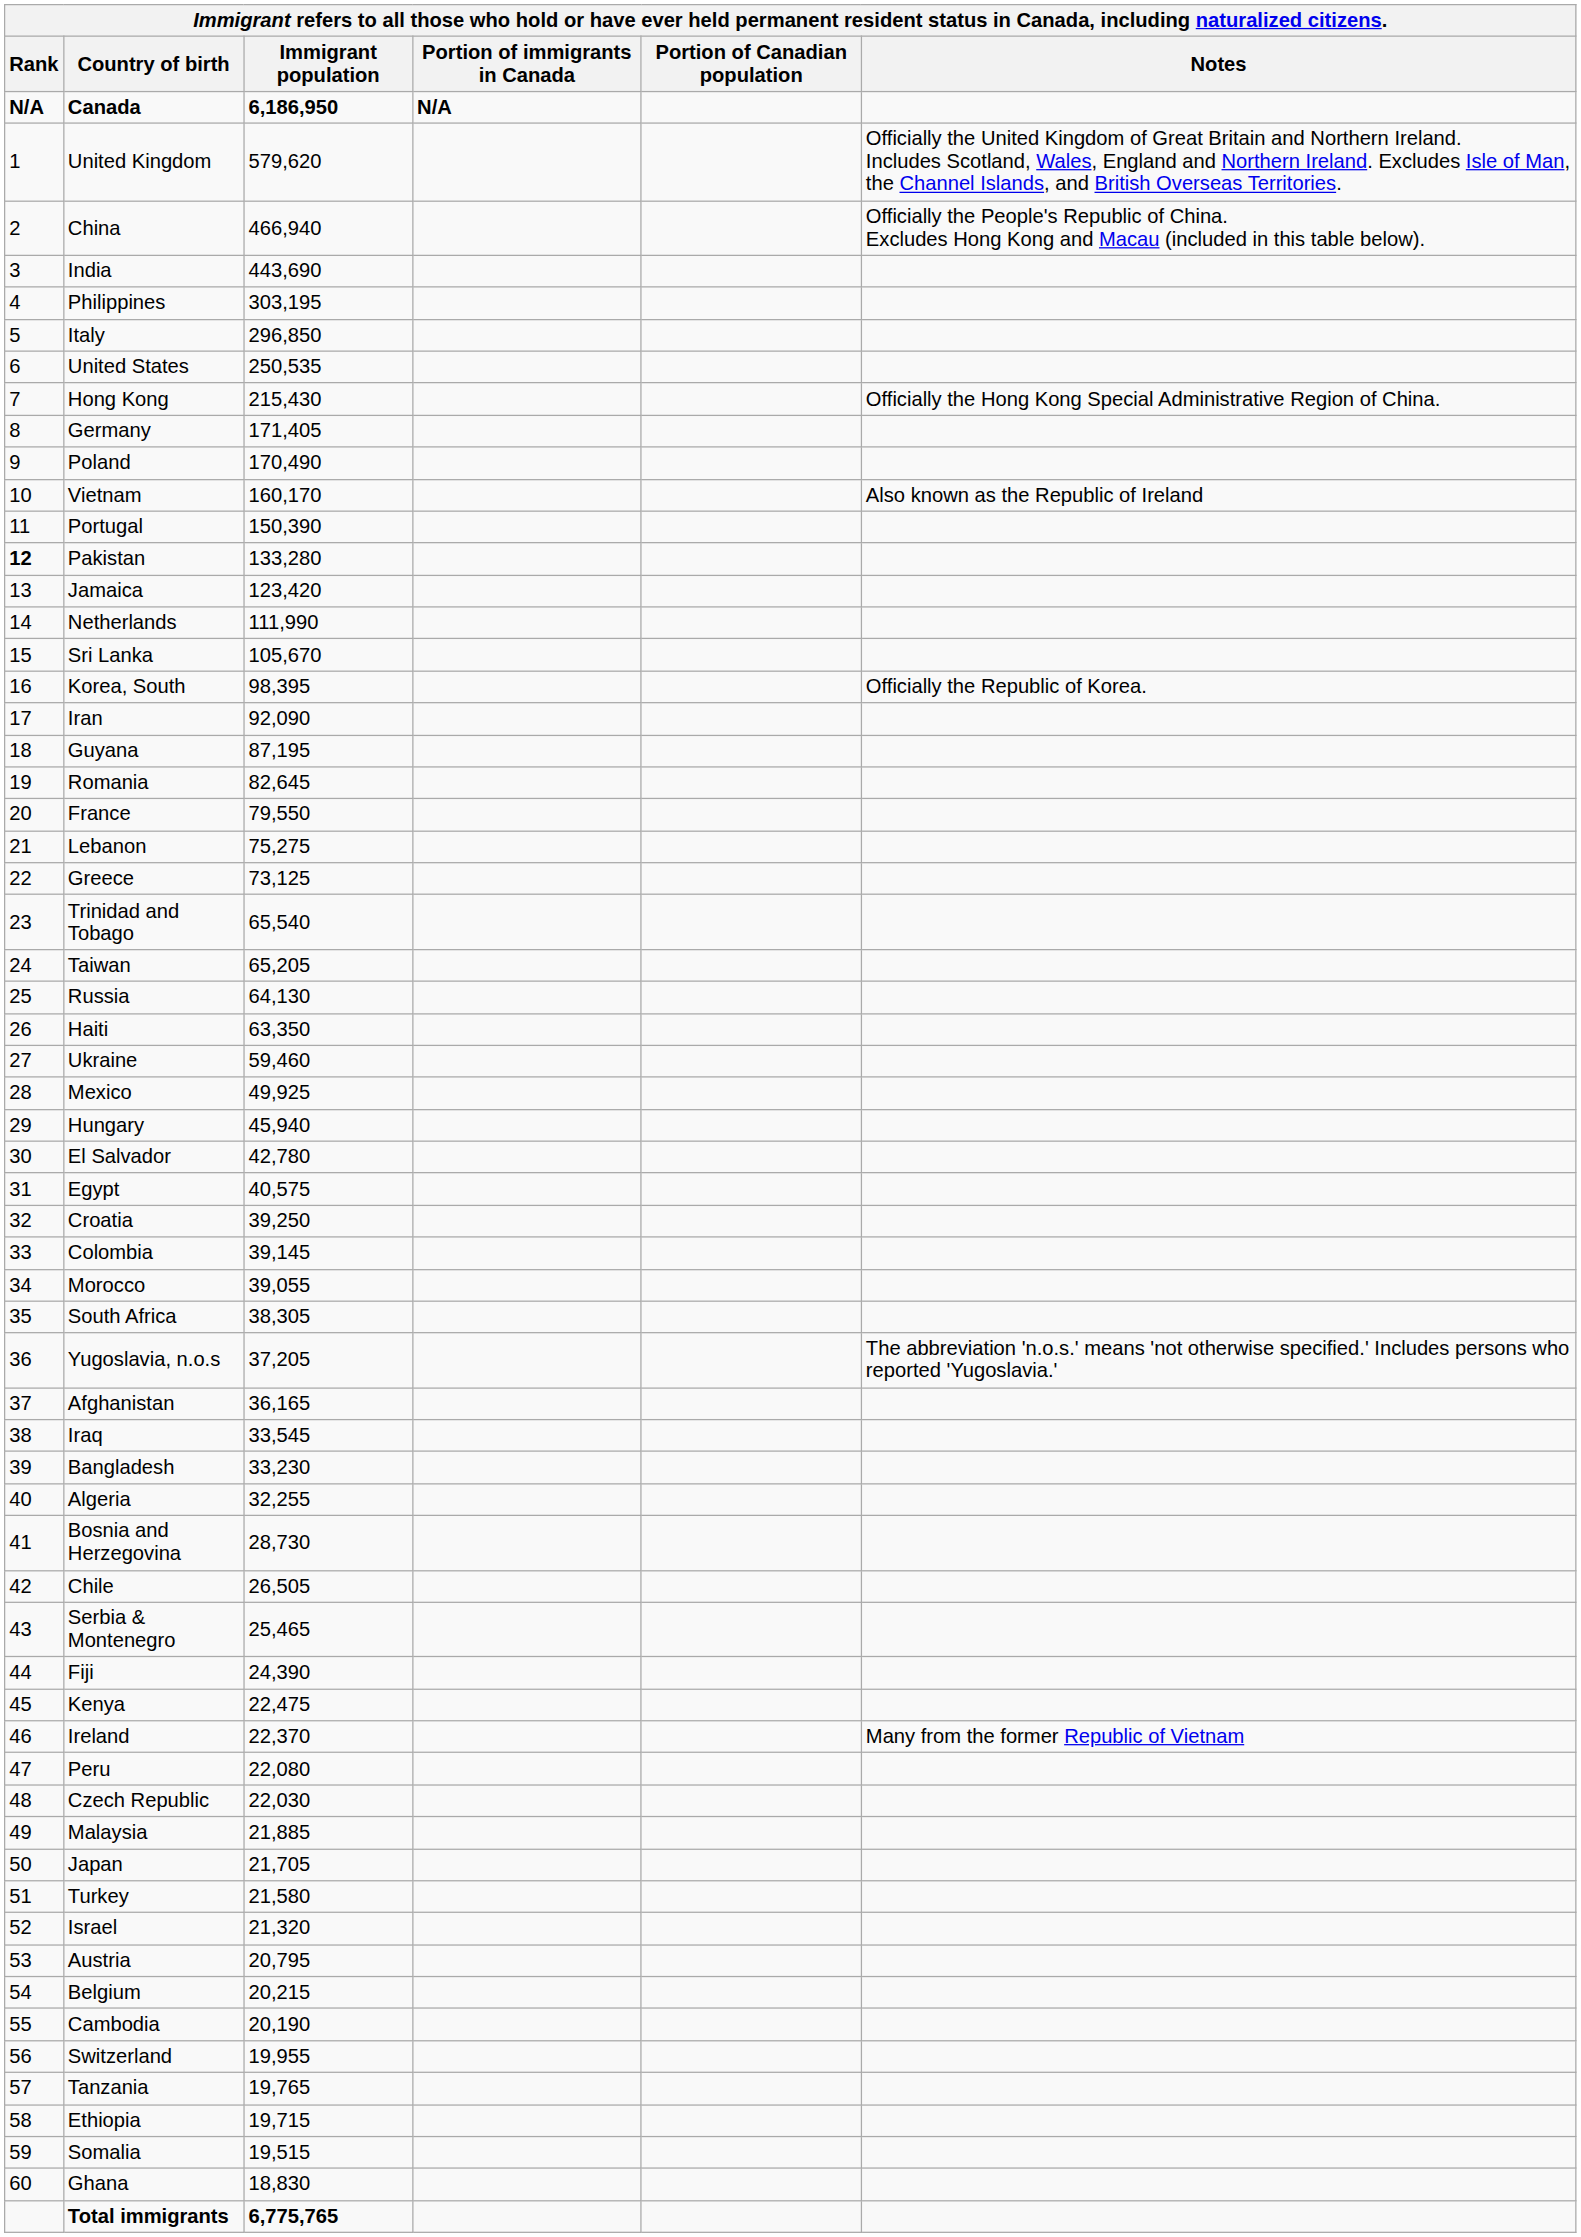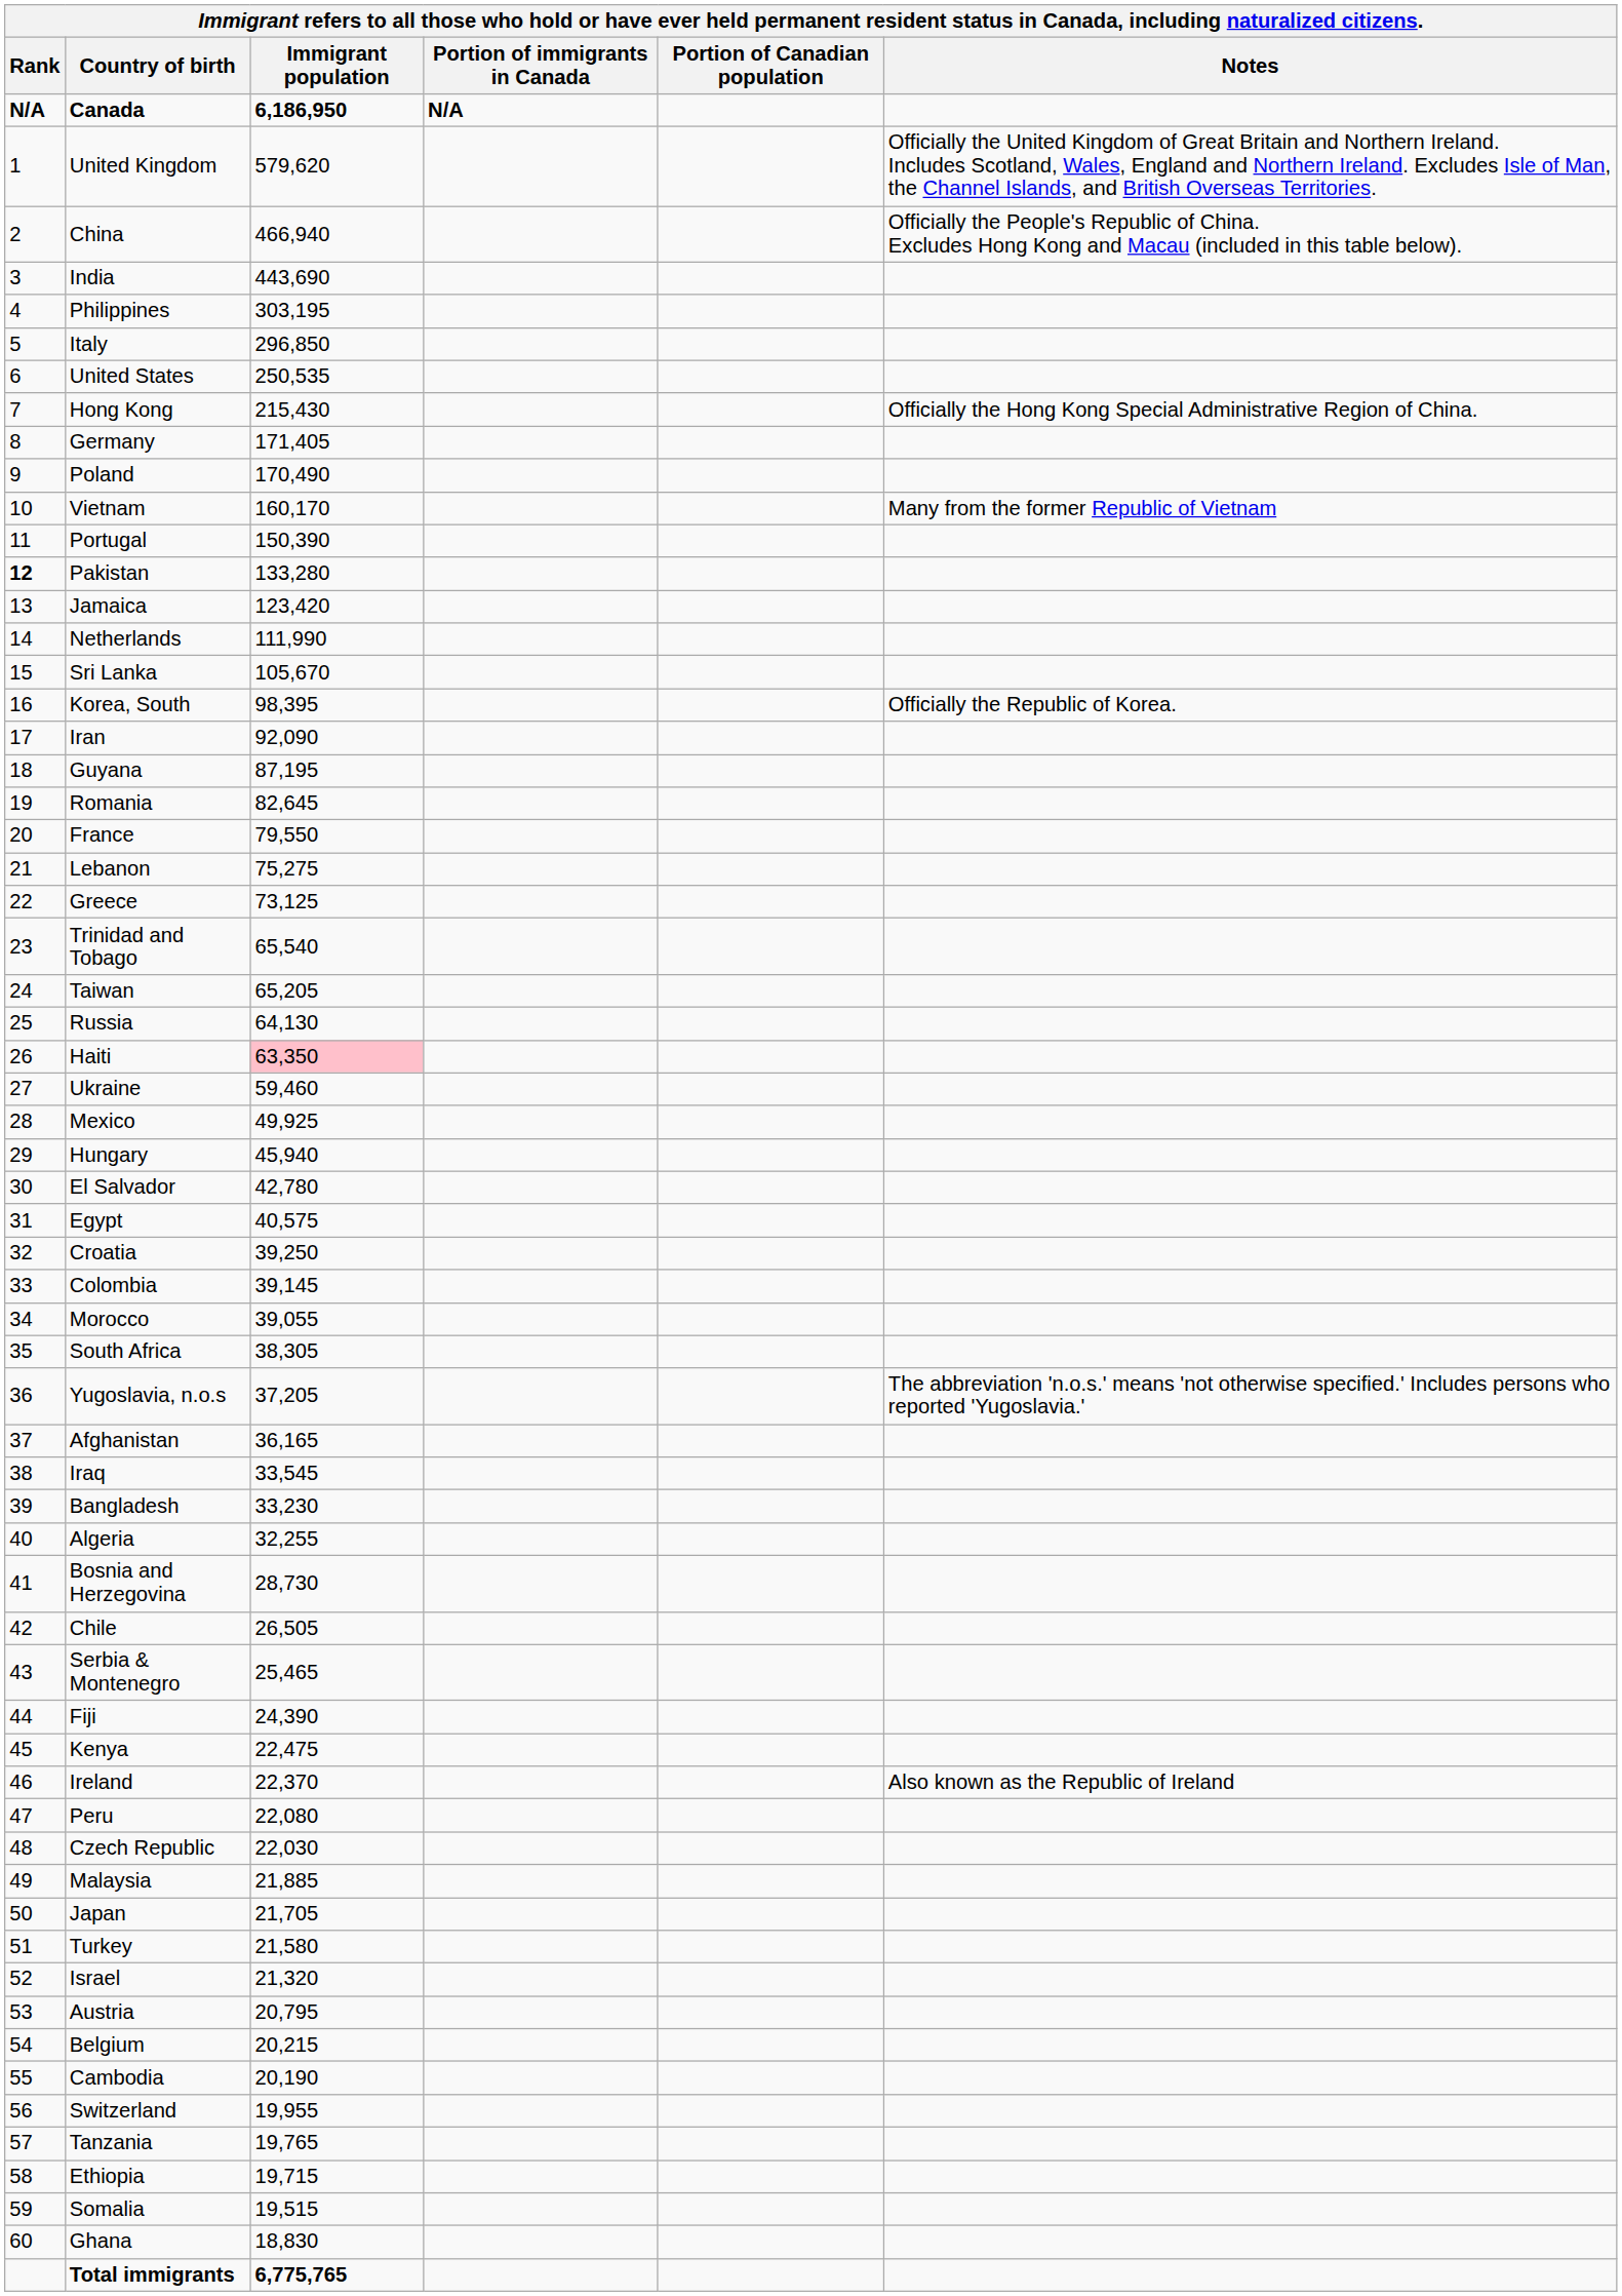 <table class="wikitable sortable">
 <tr>
 <th colspan="6"><em>Immigrant</em> refers to all those who hold or have ever held permanent resident status in Canada, including <a href='#'>naturalized citizens</a>.</th>
 </tr>
 <tr>
 <th>Rank</th>
 <th>Country of birth</th>
 <th>Immigrant population</th>
 <th>Portion of immigrants in Canada</th>
 <th>Portion of Canadian population</th>
 <th>Notes</th>
 </tr>
 <tr>
 <td><strong>N/A</strong></td>
 <td><strong>Canada</strong></td>
 <td><strong>6,186,950</strong></td>
 <td><strong>N/A</strong></td>
 <td><strong></strong></td>
 <td></td>
 </tr>
 <tr>
 <td>1</td>
 <td>United Kingdom</td>
 <td>579,620</td>
 <td></td>
 <td></td>
 <td>Officially the United Kingdom of Great Britain and Northern Ireland.<br>Includes Scotland, <a href='#'>Wales</a>, England and <a href='#'>Northern Ireland</a>. Excludes <a href='#'>Isle of Man</a>, the <a href='#'>Channel Islands</a>, and <a href='#'>British Overseas Territories</a>.</td>
 </tr>
 <tr>
 <td>2</td>
 <td>China</td>
 <td>466,940</td>
 <td></td>
 <td></td>
 <td>Officially the People's Republic of China.<br>Excludes Hong Kong and <a href='#'>Macau</a> (included in this table below).</td>
 </tr>
 <tr>
 <td>3</td>
 <td>India</td>
 <td>443,690</td>
 <td></td>
 <td></td>
 <td></td>
 </tr>
 <tr>
 <td>4</td>
 <td>Philippines</td>
 <td>303,195</td>
 <td></td>
 <td></td>
 <td></td>
 </tr>
 <tr>
 <td>5</td>
 <td>Italy</td>
 <td>296,850</td>
 <td></td>
 <td></td>
 <td></td>
 </tr>
 <tr>
 <td>6</td>
 <td>United States</td>
 <td>250,535</td>
 <td></td>
 <td></td>
 <td></td>
 </tr>
 <tr>
 <td>7</td>
 <td>Hong Kong</td>
 <td>215,430</td>
 <td></td>
 <td></td>
 <td>Officially the Hong Kong Special Administrative Region of China.</td>
 </tr>
 <tr>
 <td>8</td>
 <td>Germany</td>
 <td>171,405</td>
 <td></td>
 <td></td>
 <td></td>
 </tr>
 <tr>
 <td>9</td>
 <td>Poland</td>
 <td>170,490</td>
 <td></td>
 <td></td>
 <td></td>
 </tr>
 <tr>
 <td>10</td>
 <td>Vietnam</td>
 <td>160,170</td>
 <td></td>
 <td></td>
-<td>Also known as the Republic of Ireland</td>
+<td>Many from the former <a href='#'>Republic of Vietnam</a></td>
 </tr>
 <tr>
 <td>11</td>
 <td>Portugal</td>
 <td>150,390</td>
 <td></td>
 <td></td>
 <td></td>
 </tr>
 <tr>
 <td><strong>12</strong></td>
 <td>Pakistan</td>
 <td>133,280</td>
 <td></td>
 <td></td>
 <td></td>
 </tr>
 <tr>
 <td>13</td>
 <td>Jamaica</td>
 <td>123,420</td>
 <td></td>
 <td></td>
 <td></td>
 </tr>
 <tr>
 <td>14</td>
 <td>Netherlands</td>
 <td>111,990</td>
 <td></td>
 <td></td>
 <td></td>
 </tr>
 <tr>
 <td>15</td>
 <td>Sri Lanka</td>
 <td>105,670</td>
 <td></td>
 <td></td>
 <td></td>
 </tr>
 <tr>
 <td>16</td>
 <td>Korea, South</td>
 <td>98,395</td>
 <td></td>
 <td></td>
 <td>Officially the Republic of Korea.</td>
 </tr>
 <tr>
 <td>17</td>
 <td>Iran</td>
 <td>92,090</td>
 <td></td>
 <td></td>
 <td></td>
 </tr>
 <tr>
 <td>18</td>
 <td>Guyana</td>
 <td>87,195</td>
 <td></td>
 <td></td>
 <td></td>
 </tr>
 <tr>
 <td>19</td>
 <td>Romania</td>
 <td>82,645</td>
 <td></td>
 <td></td>
 <td></td>
 </tr>
 <tr>
 <td>20</td>
 <td>France</td>
 <td>79,550</td>
 <td></td>
 <td></td>
 <td></td>
 </tr>
 <tr>
 <td>21</td>
 <td>Lebanon</td>
 <td>75,275</td>
 <td></td>
 <td></td>
 <td></td>
 </tr>
 <tr>
 <td>22</td>
 <td>Greece</td>
 <td>73,125</td>
 <td></td>
 <td></td>
 <td></td>
 </tr>
 <tr>
 <td>23</td>
 <td>Trinidad and Tobago</td>
 <td>65,540</td>
 <td></td>
 <td></td>
 <td></td>
 </tr>
 <tr>
 <td>24</td>
 <td>Taiwan</td>
 <td>65,205</td>
 <td></td>
 <td></td>
 <td></td>
 </tr>
 <tr>
 <td>25</td>
 <td>Russia</td>
 <td>64,130</td>
 <td></td>
 <td></td>
 <td></td>
 </tr>
 <tr>
 <td>26</td>
 <td>Haiti</td>
-<td>63,350</td>
+<td style="background: pink;">63,350</td>
 <td></td>
 <td></td>
 <td></td>
 </tr>
 <tr>
 <td>27</td>
 <td>Ukraine</td>
 <td>59,460</td>
 <td></td>
 <td></td>
 <td></td>
 </tr>
 <tr>
 <td>28</td>
 <td>Mexico</td>
 <td>49,925</td>
 <td></td>
 <td></td>
 <td></td>
 </tr>
 <tr>
 <td>29</td>
 <td>Hungary</td>
 <td>45,940</td>
 <td></td>
 <td></td>
 <td></td>
 </tr>
 <tr>
 <td>30</td>
 <td>El Salvador</td>
 <td>42,780</td>
 <td></td>
 <td></td>
 <td></td>
 </tr>
 <tr>
 <td>31</td>
 <td>Egypt</td>
 <td>40,575</td>
 <td></td>
 <td></td>
 <td></td>
 </tr>
 <tr>
 <td>32</td>
 <td>Croatia</td>
 <td>39,250</td>
 <td></td>
 <td></td>
 <td></td>
 </tr>
 <tr>
 <td>33</td>
 <td>Colombia</td>
 <td>39,145</td>
 <td></td>
 <td></td>
 <td></td>
 </tr>
 <tr>
 <td>34</td>
 <td>Morocco</td>
 <td>39,055</td>
 <td></td>
 <td></td>
 <td></td>
 </tr>
 <tr>
 <td>35</td>
 <td>South Africa</td>
 <td>38,305</td>
 <td></td>
 <td></td>
 <td></td>
 </tr>
 <tr>
 <td>36</td>
 <td>Yugoslavia, n.o.s</td>
 <td>37,205</td>
 <td></td>
 <td></td>
 <td>The abbreviation 'n.o.s.' means 'not otherwise specified.' Includes persons who reported 'Yugoslavia.'</td>
 </tr>
 <tr>
 <td>37</td>
 <td>Afghanistan</td>
 <td>36,165</td>
 <td></td>
 <td></td>
 <td></td>
 </tr>
 <tr>
 <td>38</td>
 <td>Iraq</td>
 <td>33,545</td>
 <td></td>
 <td></td>
 <td></td>
 </tr>
 <tr>
 <td>39</td>
 <td>Bangladesh</td>
 <td>33,230</td>
 <td></td>
 <td></td>
 <td></td>
 </tr>
 <tr>
 <td>40</td>
 <td>Algeria</td>
 <td>32,255</td>
 <td></td>
 <td></td>
 <td></td>
 </tr>
 <tr>
 <td>41</td>
 <td>Bosnia and Herzegovina</td>
 <td>28,730</td>
 <td></td>
 <td></td>
 <td></td>
 </tr>
 <tr>
 <td>42</td>
 <td>Chile</td>
 <td>26,505</td>
 <td></td>
 <td></td>
 <td></td>
 </tr>
 <tr>
 <td>43</td>
 <td>Serbia & Montenegro</td>
 <td>25,465</td>
 <td></td>
 <td></td>
 <td></td>
 </tr>
 <tr>
 <td>44</td>
 <td>Fiji</td>
 <td>24,390</td>
 <td></td>
 <td></td>
 <td></td>
 </tr>
 <tr>
 <td>45</td>
 <td>Kenya</td>
 <td>22,475</td>
 <td></td>
 <td></td>
 <td></td>
 </tr>
 <tr>
 <td>46</td>
 <td>Ireland</td>
 <td>22,370</td>
 <td></td>
 <td></td>
-<td>Many from the former <a href='#'>Republic of Vietnam</a></td>
+<td>Also known as the Republic of Ireland</td>
 </tr>
 <tr>
 <td>47</td>
 <td>Peru</td>
 <td>22,080</td>
 <td></td>
 <td></td>
 <td></td>
 </tr>
 <tr>
 <td>48</td>
 <td>Czech Republic</td>
 <td>22,030</td>
 <td></td>
 <td></td>
 <td></td>
 </tr>
 <tr>
 <td>49</td>
 <td>Malaysia</td>
 <td>21,885</td>
 <td></td>
 <td></td>
 <td></td>
 </tr>
 <tr>
 <td>50</td>
 <td>Japan</td>
 <td>21,705</td>
 <td></td>
 <td></td>
 <td></td>
 </tr>
 <tr>
 <td>51</td>
 <td>Turkey</td>
 <td>21,580</td>
 <td></td>
 <td></td>
 <td></td>
 </tr>
 <tr>
 <td>52</td>
 <td>Israel</td>
 <td>21,320</td>
 <td></td>
 <td></td>
 <td></td>
 </tr>
 <tr>
 <td>53</td>
 <td>Austria</td>
 <td>20,795</td>
 <td></td>
 <td></td>
 <td></td>
 </tr>
 <tr>
 <td>54</td>
 <td>Belgium</td>
 <td>20,215</td>
 <td></td>
 <td></td>
 <td></td>
 </tr>
 <tr>
 <td>55</td>
 <td>Cambodia</td>
 <td>20,190</td>
 <td></td>
 <td></td>
 <td></td>
 </tr>
 <tr>
 <td>56</td>
 <td>Switzerland</td>
 <td>19,955</td>
 <td></td>
 <td></td>
 <td></td>
 </tr>
 <tr>
 <td>57</td>
 <td>Tanzania</td>
 <td>19,765</td>
 <td></td>
 <td></td>
 <td></td>
 </tr>
 <tr>
 <td>58</td>
 <td>Ethiopia</td>
 <td>19,715</td>
 <td></td>
 <td></td>
 <td></td>
 </tr>
 <tr>
 <td>59</td>
 <td>Somalia</td>
 <td>19,515</td>
 <td></td>
 <td></td>
 <td></td>
 </tr>
 <tr>
 <td>60</td>
 <td>Ghana</td>
 <td>18,830</td>
 <td></td>
 <td></td>
 <td></td>
 </tr>
 <tr>
 <td></td>
 <td><strong>Total immigrants</strong></td>
 <td><strong>6,775,765</strong></td>
 <td><strong></strong></td>
 <td><strong></strong></td>
 </tr>
 </table>
